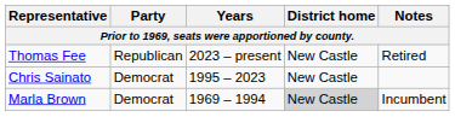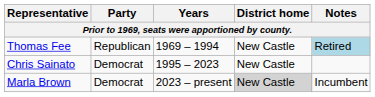 <table class=wikitable>
 <tr valign=bottom>
 <th>Representative</th>
 <th>Party</th>
 <th>Years</th>
 <th>District home</th>
 <th>Notes</th>
 </tr>
 <tr>
 <th colspan=5 style="font-size: 80%;"><em>Prior to 1969, seats were apportioned by county.</em></th>
 </tr>
 <tr>
 <td><a href='#'>Thomas Fee</a></td>
 <td>Republican</td>
-<td>2023 – present</td>
+<td>1969 – 1994</td>
 <td>New Castle</td>
-<td>Retired</td>
+<td style="background: lightblue;">Retired</td>
 </tr>
 <tr>
 <td><a href='#'>Chris Sainato</a></td>
 <td>Democrat</td>
 <td>1995 – 2023</td>
 <td>New Castle</td>
 <td></td>
 </tr>
 <tr>
 <td><a href='#'>Marla Brown</a></td>
 <td>Democrat</td>
-<td>1969 – 1994</td>
+<td>2023 – present</td>
 <td style="background: lightgrey;">New Castle</td>
 <td>Incumbent</td>
 </tr>
 </table>
